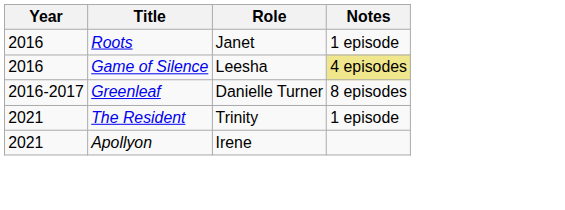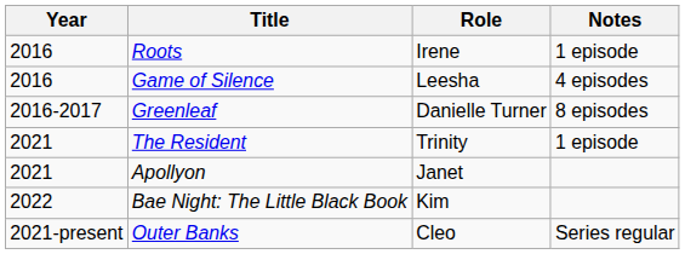 <table class="wikitable sortable">
 <tr>
 <th>Year</th>
 <th>Title</th>
 <th>Role</th>
 <th class="unsortable">Notes</th>
 </tr>
 <tr>
 <td>2016</td>
 <td><em><a href='#'>Roots</a></em></td>
-<td>Janet</td>
+<td>Irene</td>
 <td>1 episode</td>
 </tr>
 <tr>
 <td>2016</td>
 <td><em><a href='#'>Game of Silence</a></em></td>
 <td>Leesha</td>
-<td style="background: khaki;">4 episodes</td>
+<td>4 episodes</td>
 </tr>
 <tr>
 <td>2016-2017</td>
 <td><em><a href='#'>Greenleaf</a></em></td>
 <td>Danielle Turner</td>
 <td>8 episodes</td>
 </tr>
 <tr>
 <td>2021</td>
 <td><em><a href='#'>The Resident</a></em></td>
 <td>Trinity</td>
 <td>1 episode</td>
 </tr>
 <tr>
 <td>2021</td>
 <td><em>Apollyon</em></td>
-<td>Irene</td>
+<td>Janet</td>
 <td></td>
 </tr>
+<tr>
+<td>2022</td>
+<td><em>Bae Night: The Little Black Book</em></td>
+<td>Kim</td>
+<td></td>
+</tr>
+<tr>
+<td>2021-present</td>
+<td><em><a href='#'>Outer Banks</a></em></td>
+<td>Cleo</td>
+<td>Series regular</td>
+</tr>
 </table>
